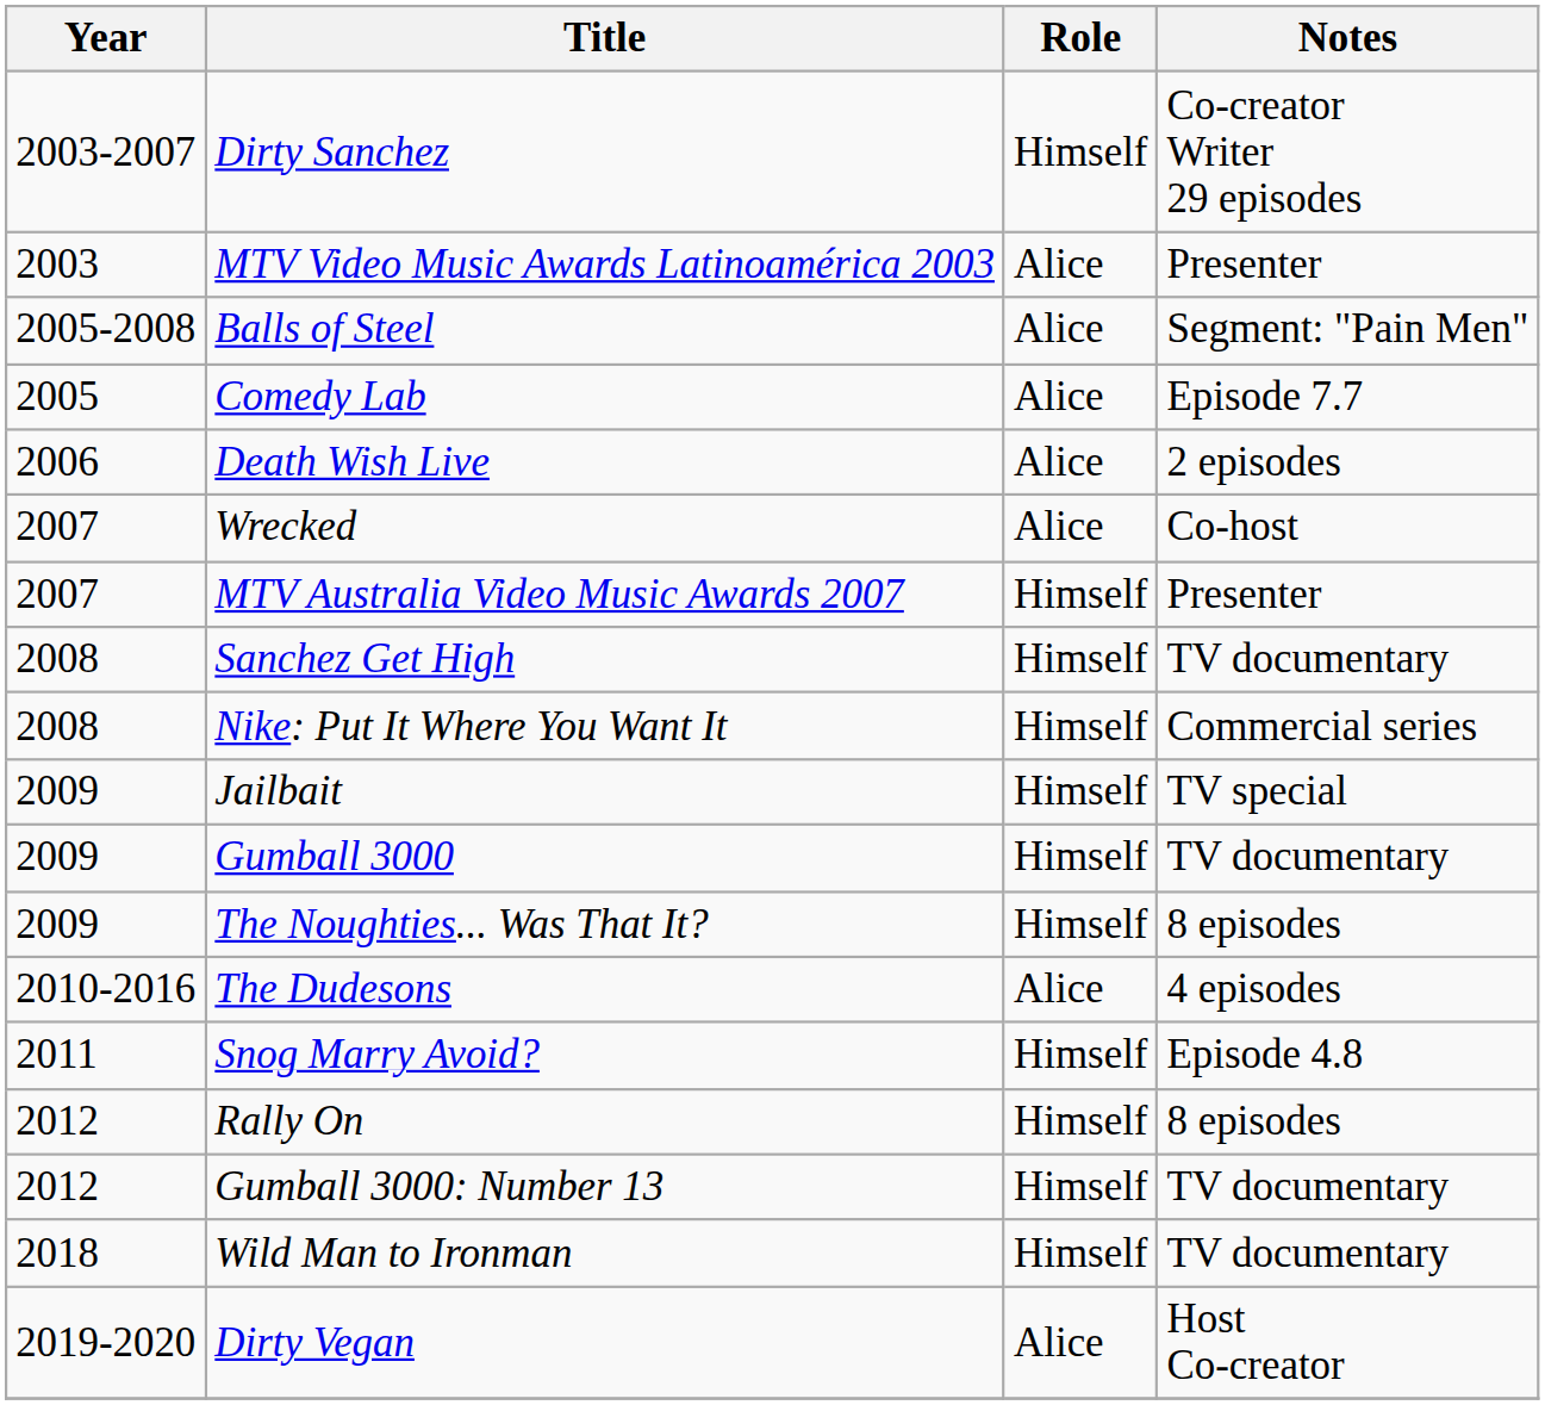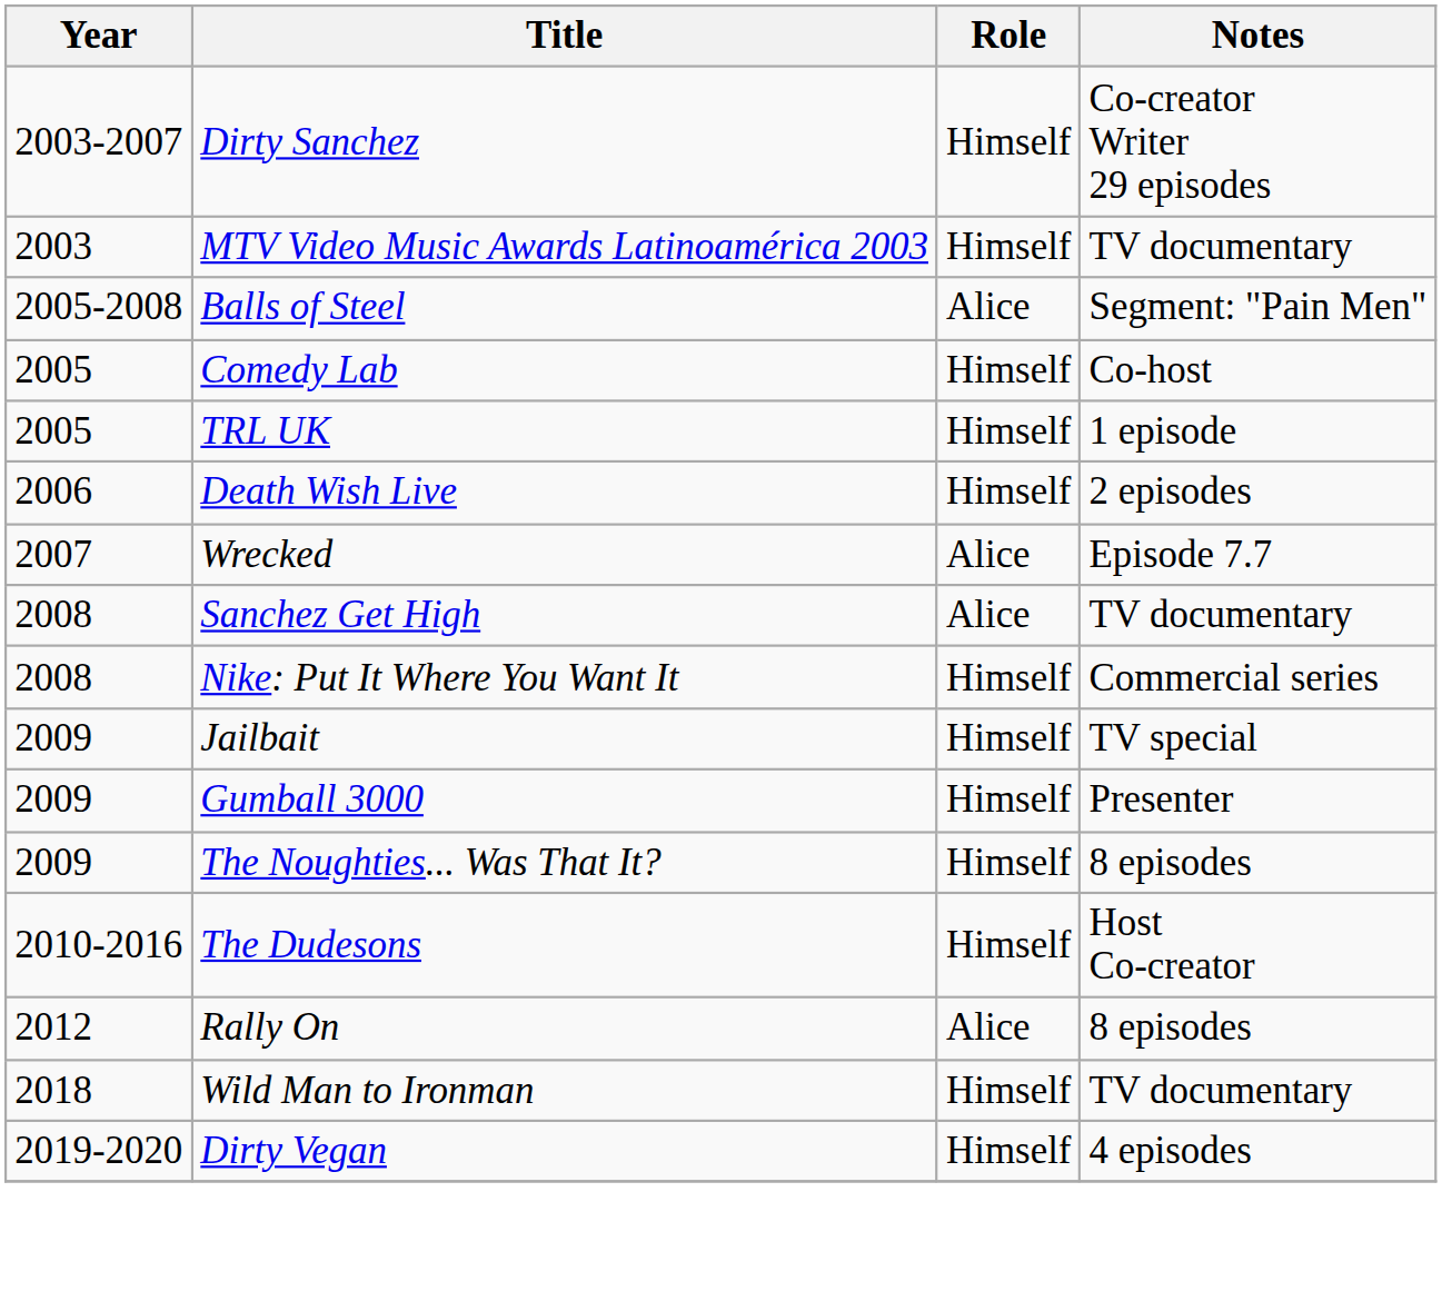 <table class="wikitable sortable">
 <tr>
 <th>Year</th>
 <th>Title</th>
 <th>Role</th>
 <th class="unsortable">Notes</th>
 </tr>
 <tr>
 <td>2003-2007</td>
 <td><em><a href='#'>Dirty Sanchez</a></em></td>
 <td>Himself</td>
 <td>Co-creator<br>Writer<br>29 episodes</td>
 </tr>
 <tr>
 <td>2003</td>
 <td><em><a href='#'>MTV Video Music Awards Latinoamérica 2003</a></em></td>
-<td>Alice</td>
-<td>Presenter</td>
+<td>Himself</td>
+<td>TV documentary</td>
 </tr>
 <tr>
 <td>2005-2008</td>
 <td><em><a href='#'> Balls of Steel</a></em></td>
 <td>Alice</td>
 <td>Segment: "Pain Men"</td>
 </tr>
 <tr>
 <td>2005</td>
 <td><em><a href='#'>Comedy Lab</a></em></td>
-<td>Alice</td>
-<td>Episode 7.7</td>
+<td>Himself</td>
+<td>Co-host</td>
+</tr>
+<tr>
+<td>2005</td>
+<td><em><a href='#'>TRL UK</a></em></td>
+<td>Himself</td>
+<td>1 episode</td>
 </tr>
 <tr>
 <td>2006</td>
 <td><em><a href='#'>Death Wish Live</a></em></td>
-<td>Alice</td>
+<td>Himself</td>
 <td>2 episodes</td>
 </tr>
 <tr>
 <td>2007</td>
 <td><em> Wrecked</em></td>
 <td>Alice</td>
-<td>Co-host</td>
-</tr>
-<tr>
-<td>2007</td>
-<td><em><a href='#'>MTV Australia Video Music Awards 2007</a></em></td>
-<td>Himself</td>
-<td>Presenter</td>
+<td>Episode 7.7</td>
 </tr>
 <tr>
 <td>2008</td>
 <td><em><a href='#'>Sanchez Get High</a></em></td>
-<td>Himself</td>
+<td>Alice</td>
 <td>TV documentary</td>
 </tr>
 <tr>
 <td>2008</td>
 <td><em><a href='#'>Nike</a>: Put It Where You Want It</em></td>
 <td>Himself</td>
 <td>Commercial series</td>
 </tr>
 <tr>
 <td>2009</td>
 <td><em>Jailbait</em></td>
 <td>Himself</td>
 <td>TV special</td>
 </tr>
 <tr>
 <td>2009</td>
 <td><em><a href='#'>Gumball 3000</a></em></td>
 <td>Himself</td>
-<td>TV documentary</td>
+<td>Presenter</td>
 </tr>
 <tr>
 <td>2009</td>
 <td><em><a href='#'>The Noughties</a>... Was That It?</em></td>
 <td>Himself</td>
 <td>8 episodes</td>
 </tr>
 <tr>
 <td>2010-2016</td>
 <td><em><a href='#'>The Dudesons</a></em></td>
-<td>Alice</td>
-<td>4 episodes</td>
-</tr>
-<tr>
-<td>2011</td>
-<td><em><a href='#'>Snog Marry Avoid?</a></em></td>
 <td>Himself</td>
-<td>Episode 4.8</td>
+<td>Host<br>Co-creator</td>
 </tr>
 <tr>
 <td>2012</td>
 <td><em>Rally On</em></td>
-<td>Himself</td>
+<td>Alice</td>
 <td>8 episodes</td>
-</tr>
-<tr>
-<td>2012</td>
-<td><em>Gumball 3000: Number 13</em></td>
-<td>Himself</td>
-<td>TV documentary</td>
 </tr>
 <tr>
 <td>2018</td>
 <td><em>Wild Man to Ironman</em></td>
 <td>Himself</td>
 <td>TV documentary</td>
 </tr>
 <tr>
 <td>2019-2020</td>
 <td><em><a href='#'>Dirty Vegan</a></em></td>
-<td>Alice</td>
-<td>Host<br>Co-creator</td>
+<td>Himself</td>
+<td>4 episodes</td>
 </tr>
 <tr>
 </tr>
 </table>
